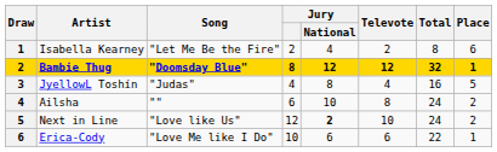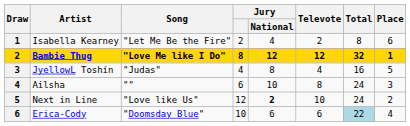 <table class="sortable wikitable plainrowheaders" style="margin: 1em auto 1em auto; text-align:center">
 <tr>
 <th rowspan="2">Draw</th>
 <th rowspan="2">Artist</th>
 <th rowspan="2">Song</th>
 <th colspan="2">Jury</th>
 <th rowspan="2">Televote</th>
 <th rowspan="2">Total</th>
 <th rowspan="2">Place</th>
 </tr>
 <tr>
 <th></th>
 <th>National</th>
 </tr>
 <tr>
 <th scope="row" style="text-align:center">1</th>
 <td align="left">Isabella Kearney</td>
 <td align="left">"Let Me Be the Fire"</td>
 <td>2</td>
 <td>4</td>
 <td>2</td>
 <td>8</td>
 <td>6</td>
 </tr>
 <tr style="font-weight:bold; background:gold;">
 <th scope="row" style="text-align:center; font-weight:bold; background:gold;">2</th>
 <td align="left"><a href='#'>Bambie Thug</a></td>
-<td align="left">"<a href='#'>Doomsday Blue</a>"</td>
+<td align="left">"Love Me like I Do"</td>
 <td>8</td>
 <td>12</td>
 <td>12</td>
 <td>32</td>
 <td>1</td>
 </tr>
 <tr>
 <th scope="row" style="text-align:center">3</th>
 <td align="left"><a href='#'>JyellowL</a>  Toshín</td>
 <td align="left">"Judas"</td>
 <td>4</td>
 <td>8</td>
 <td>4</td>
 <td>16</td>
 <td>5</td>
 </tr>
 <tr>
 <th scope="row" style="text-align:center">4</th>
 <td align="left">Ailsha</td>
 <td align="left">""</td>
 <td>6</td>
 <td>10</td>
 <td>8</td>
 <td>24</td>
-<td>2</td>
+<td>3</td>
 </tr>
 <tr>
 <th scope="row" style="text-align:center">5</th>
 <td align="left">Next in Line</td>
 <td align="left">"Love like Us"</td>
 <td>12</td>
 <td><strong>2</strong></td>
 <td>10</td>
 <td>24</td>
 <td>2</td>
 </tr>
 <tr>
 <th scope="row" style="text-align:center">6</th>
 <td align="left"><a href='#'>Erica-Cody</a></td>
-<td align="left">"Love Me like I Do"</td>
+<td align="left">"<a href='#'>Doomsday Blue</a>"</td>
 <td>10</td>
 <td>6</td>
 <td>6</td>
-<td>22</td>
-<td>1</td>
+<td style="background: lightblue;">22</td>
+<td>4</td>
 </tr>
 </table>
